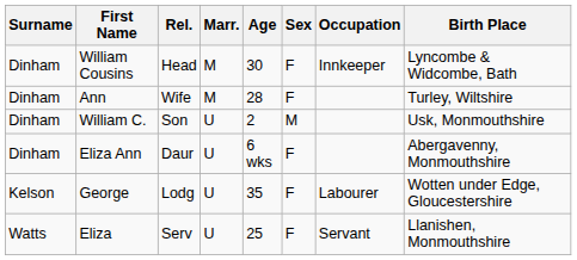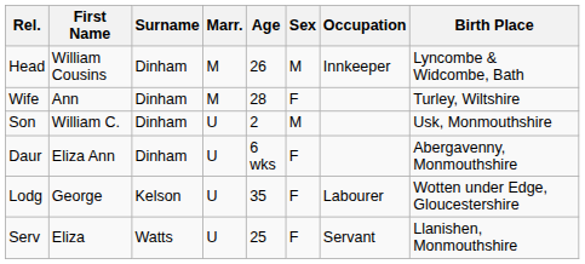 <table class="wikitable">
 <tr>
+<th>Rel.</th>
+<th>First Name</th>
 <th>Surname</th>
-<th>First Name</th>
-<th>Rel.</th>
 <th>Marr.</th>
 <th>Age</th>
 <th>Sex</th>
 <th>Occupation</th>
 <th>Birth Place</th>
 </tr>
 <tr>
+<td>Head</td>
+<td>William Cousins</td>
 <td>Dinham</td>
-<td>William Cousins</td>
-<td>Head</td>
 <td>M</td>
-<td>30</td>
-<td>F</td>
+<td>26</td>
+<td>M</td>
 <td>Innkeeper</td>
 <td>Lyncombe & Widcombe, Bath</td>
 </tr>
 <tr>
+<td>Wife</td>
+<td>Ann</td>
 <td>Dinham</td>
-<td>Ann</td>
-<td>Wife</td>
 <td>M</td>
 <td>28</td>
 <td>F</td>
 <td></td>
 <td>Turley, Wiltshire</td>
 </tr>
 <tr>
+<td>Son</td>
+<td>William C.</td>
 <td>Dinham</td>
-<td>William C.</td>
-<td>Son</td>
 <td>U</td>
 <td>2</td>
 <td>M</td>
 <td></td>
 <td>Usk, Monmouthshire</td>
 </tr>
 <tr>
+<td>Daur</td>
+<td>Eliza Ann</td>
 <td>Dinham</td>
-<td>Eliza Ann</td>
-<td>Daur</td>
 <td>U</td>
 <td>6 wks</td>
 <td>F</td>
 <td></td>
 <td>Abergavenny, Monmouthshire</td>
 </tr>
 <tr>
+<td>Lodg</td>
+<td>George</td>
 <td>Kelson</td>
-<td>George</td>
-<td>Lodg</td>
 <td>U</td>
 <td>35</td>
 <td>F</td>
 <td>Labourer</td>
 <td>Wotten under Edge, Gloucestershire</td>
 </tr>
 <tr>
+<td>Serv</td>
+<td>Eliza</td>
 <td>Watts</td>
-<td>Eliza</td>
-<td>Serv</td>
 <td>U</td>
 <td>25</td>
 <td>F</td>
 <td>Servant</td>
 <td>Llanishen, Monmouthshire</td>
 </tr>
 </table>
